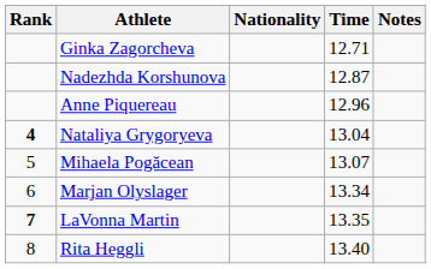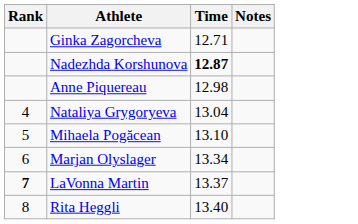 <table class="wikitable sortable" style="text-align:center">
 <tr>
 <th>Rank</th>
 <th>Athlete</th>
-<th>Nationality</th>
 <th>Time</th>
 <th>Notes</th>
 </tr>
 <tr>
 <td></td>
 <td align=left><a href='#'>Ginka Zagorcheva</a></td>
-<td align=left></td>
 <td>12.71</td>
 <td></td>
 </tr>
 <tr>
 <td></td>
 <td align=left><a href='#'>Nadezhda Korshunova</a></td>
-<td align=left></td>
-<td>12.87</td>
+<td><strong>12.87</strong></td>
 <td></td>
 </tr>
 <tr>
 <td></td>
 <td align=left><a href='#'>Anne Piquereau</a></td>
-<td align=left></td>
-<td>12.96</td>
+<td>12.98</td>
 <td></td>
 </tr>
 <tr>
-<td><strong>4</strong></td>
+<td>4</td>
 <td align=left><a href='#'>Nataliya Grygoryeva</a></td>
-<td align=left></td>
 <td>13.04</td>
 <td></td>
 </tr>
 <tr>
 <td>5</td>
 <td align=left><a href='#'>Mihaela Pogăcean</a></td>
-<td align=left></td>
-<td>13.07</td>
+<td>13.10</td>
 <td></td>
 </tr>
 <tr>
 <td>6</td>
 <td align=left><a href='#'>Marjan Olyslager</a></td>
-<td align=left></td>
 <td>13.34</td>
 <td></td>
 </tr>
 <tr>
 <td><strong>7</strong></td>
 <td align=left><a href='#'>LaVonna Martin</a></td>
-<td align=left></td>
-<td>13.35</td>
+<td>13.37</td>
 <td></td>
 </tr>
 <tr>
 <td>8</td>
 <td align=left><a href='#'>Rita Heggli</a></td>
-<td align=left></td>
 <td>13.40</td>
 <td></td>
 </tr>
 </table>
